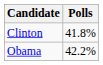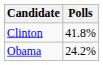 <table class="wikitable sortable floatright">
 <tr>
 <th>Candidate</th>
 <th>Polls</th>
 </tr>
 <tr>
 <td><a href='#'>Clinton</a></td>
 <td>41.8%</td>
 </tr>
 <tr>
 <td><a href='#'>Obama</a></td>
-<td>42.2%</td>
+<td>24.2%</td>
 </tr>
 </table>
